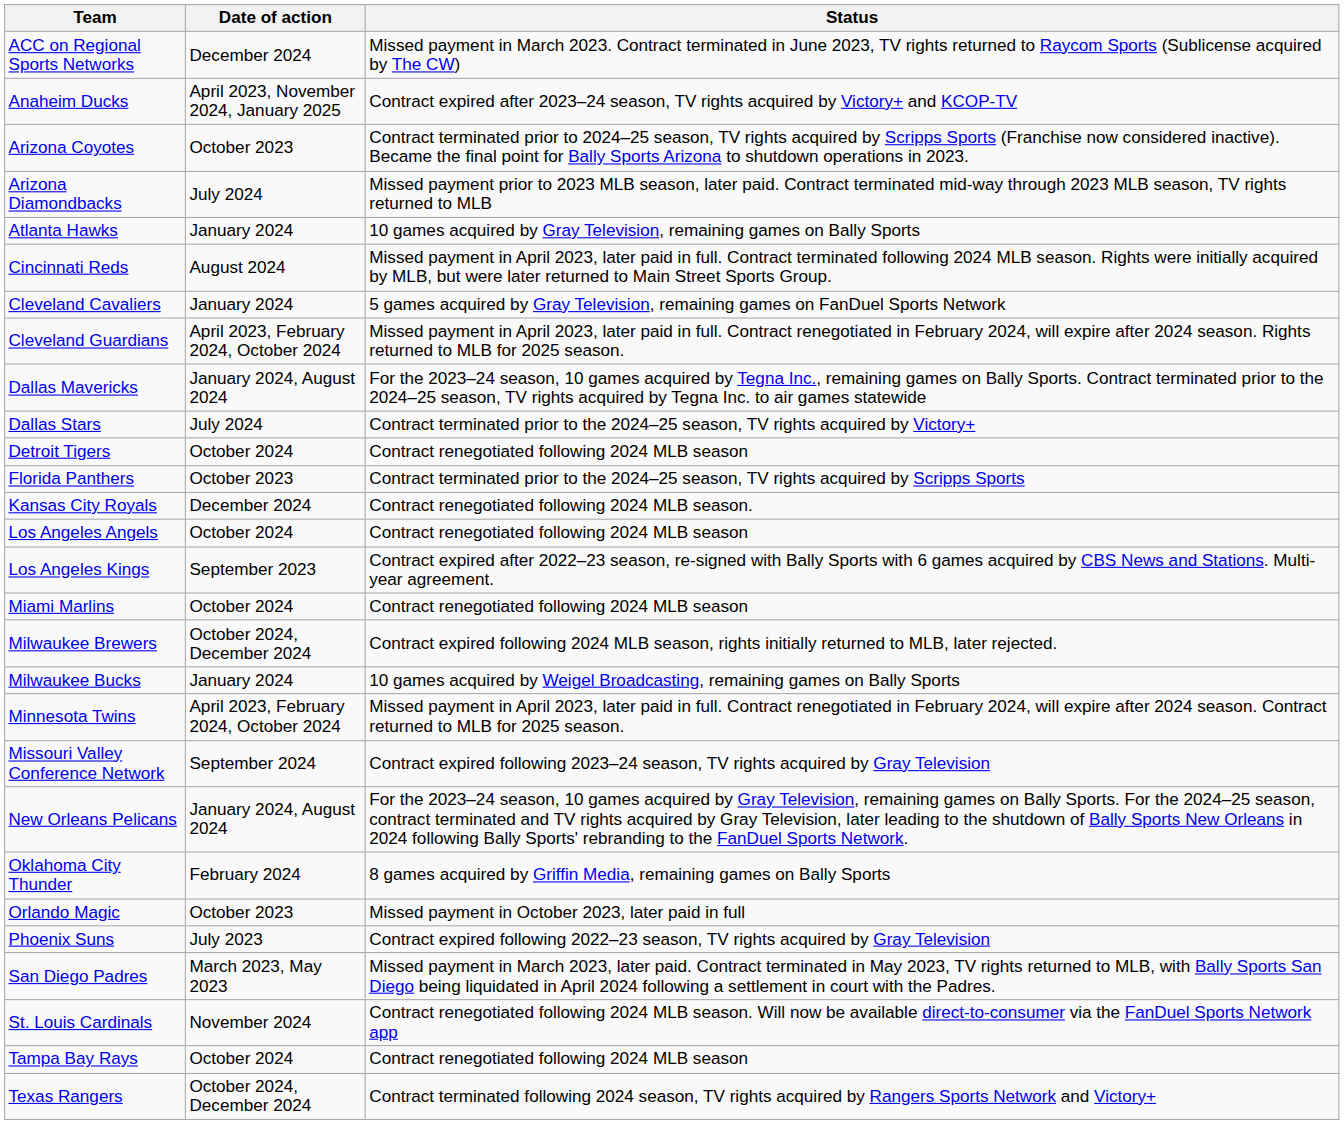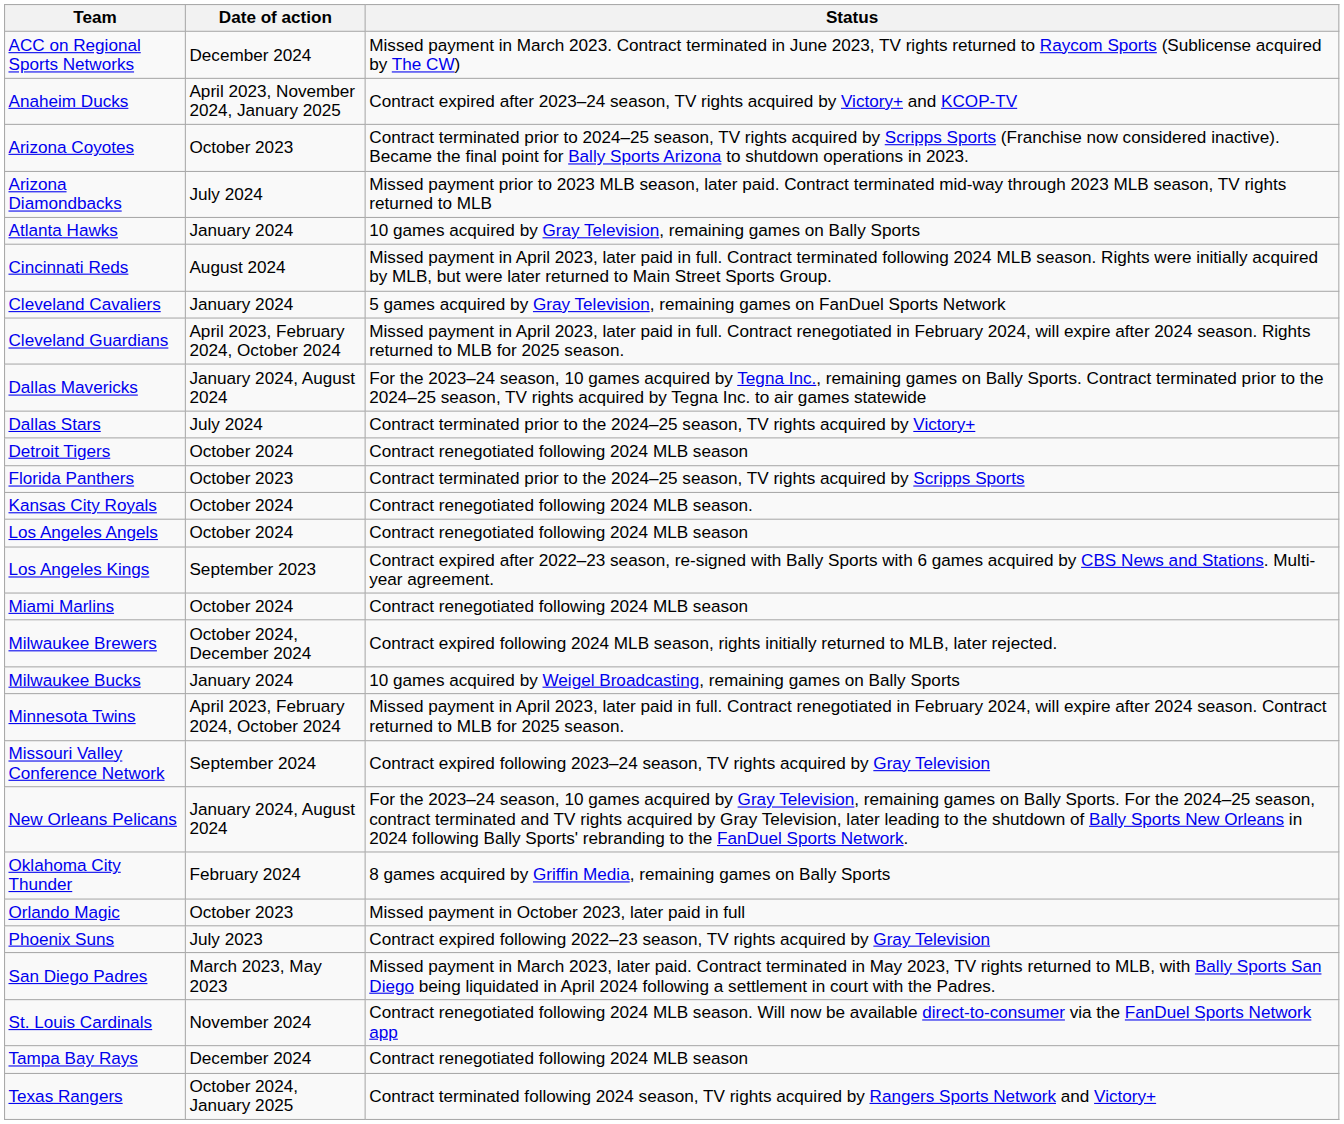 <table class="wikitable sortable">
 <tr>
 <th>Team</th>
 <th>Date of action</th>
 <th>Status</th>
 </tr>
 <tr>
 <td><a href='#'>ACC on Regional Sports Networks</a></td>
 <td>December 2024</td>
 <td>Missed payment in March 2023. Contract terminated in June 2023, TV rights returned to <a href='#'>Raycom Sports</a> (Sublicense acquired by <a href='#'>The CW</a>)</td>
 </tr>
 <tr>
 <td><a href='#'>Anaheim Ducks</a></td>
 <td>April 2023, November 2024, January 2025</td>
 <td>Contract expired after 2023–24 season, TV rights acquired by <a href='#'>Victory+</a> and <a href='#'>KCOP-TV</a></td>
 </tr>
 <tr>
 <td><a href='#'>Arizona Coyotes</a></td>
 <td>October 2023</td>
 <td>Contract terminated prior to 2024–25 season, TV rights acquired by <a href='#'>Scripps Sports</a> (Franchise now considered inactive). Became the final point for <a href='#'>Bally Sports Arizona</a> to shutdown operations in 2023.</td>
 </tr>
 <tr>
 <td><a href='#'>Arizona Diamondbacks</a></td>
 <td>July 2024</td>
 <td>Missed payment prior to 2023 MLB season, later paid. Contract terminated mid-way through 2023 MLB season, TV rights returned to MLB</td>
 </tr>
 <tr>
 <td><a href='#'>Atlanta Hawks</a></td>
 <td>January 2024</td>
 <td>10 games acquired by <a href='#'>Gray Television</a>, remaining games on Bally Sports</td>
 </tr>
 <tr>
 <td><a href='#'>Cincinnati Reds</a></td>
 <td>August 2024</td>
 <td>Missed payment in April 2023, later paid in full. Contract terminated following 2024 MLB season. Rights were initially acquired by MLB, but were later returned to Main Street Sports Group. </td>
 </tr>
 <tr>
 <td><a href='#'>Cleveland Cavaliers</a></td>
 <td>January 2024</td>
 <td>5 games acquired by <a href='#'>Gray Television</a>, remaining games on FanDuel Sports Network</td>
 </tr>
 <tr>
 <td><a href='#'>Cleveland Guardians</a></td>
 <td>April 2023, February 2024, October 2024</td>
 <td>Missed payment in April 2023, later paid in full. Contract renegotiated in February 2024, will expire after 2024 season. Rights returned to MLB for 2025 season.</td>
 </tr>
 <tr>
 <td><a href='#'>Dallas Mavericks</a></td>
 <td>January 2024, August 2024</td>
 <td>For the 2023–24 season, 10 games acquired by <a href='#'>Tegna Inc.</a>, remaining games on Bally Sports. Contract terminated prior to the 2024–25 season, TV rights acquired by Tegna Inc. to air games statewide</td>
 </tr>
 <tr>
 <td><a href='#'>Dallas Stars</a></td>
 <td>July 2024</td>
 <td>Contract terminated prior to the 2024–25 season, TV rights acquired by <a href='#'>Victory+</a></td>
 </tr>
 <tr>
 <td><a href='#'>Detroit Tigers</a></td>
 <td>October 2024</td>
 <td>Contract renegotiated following 2024 MLB season</td>
 </tr>
 <tr>
 <td><a href='#'>Florida Panthers</a></td>
 <td>October 2023</td>
 <td>Contract terminated prior to the 2024–25 season, TV rights acquired by <a href='#'>Scripps Sports</a></td>
 </tr>
 <tr>
 <td><a href='#'>Kansas City Royals</a></td>
-<td>December 2024</td>
+<td>October 2024</td>
 <td>Contract renegotiated following 2024 MLB season.</td>
 </tr>
 <tr>
 <td><a href='#'>Los Angeles Angels</a></td>
 <td>October 2024</td>
 <td>Contract renegotiated following 2024 MLB season</td>
 </tr>
 <tr>
 <td><a href='#'>Los Angeles Kings</a></td>
 <td>September 2023</td>
 <td>Contract expired after 2022–23 season, re-signed with Bally Sports with 6 games acquired by <a href='#'>CBS News and Stations</a>. Multi-year agreement.</td>
 </tr>
 <tr>
 <td><a href='#'>Miami Marlins</a></td>
 <td>October 2024</td>
 <td>Contract renegotiated following 2024 MLB season</td>
 </tr>
 <tr>
 <td><a href='#'>Milwaukee Brewers</a></td>
 <td>October 2024, December 2024</td>
 <td>Contract expired following 2024 MLB season, rights initially returned to MLB, later rejected.</td>
 </tr>
 <tr>
 <td><a href='#'>Milwaukee Bucks</a></td>
 <td>January 2024</td>
 <td>10 games acquired by <a href='#'>Weigel Broadcasting</a>, remaining games on Bally Sports</td>
 </tr>
 <tr>
 <td><a href='#'>Minnesota Twins</a></td>
 <td>April 2023, February 2024, October 2024</td>
 <td>Missed payment in April 2023, later paid in full. Contract renegotiated in February 2024, will expire after 2024 season. Contract returned to MLB for 2025 season.</td>
 </tr>
 <tr>
 <td><a href='#'>Missouri Valley Conference Network</a></td>
 <td>September 2024</td>
 <td>Contract expired following 2023–24 season, TV rights acquired by <a href='#'>Gray Television</a></td>
 </tr>
 <tr>
 <td><a href='#'>New Orleans Pelicans</a></td>
 <td>January 2024, August 2024</td>
 <td>For the 2023–24 season, 10 games acquired by <a href='#'>Gray Television</a>, remaining games on Bally Sports. For the 2024–25 season, contract terminated and TV rights acquired by Gray Television, later leading to the shutdown of <a href='#'>Bally Sports New Orleans</a> in 2024 following Bally Sports' rebranding to the <a href='#'>FanDuel Sports Network</a>.</td>
 </tr>
 <tr>
 <td><a href='#'>Oklahoma City Thunder</a></td>
 <td>February 2024</td>
 <td>8 games acquired by <a href='#'>Griffin Media</a>, remaining games on Bally Sports</td>
 </tr>
 <tr>
 <td><a href='#'>Orlando Magic</a></td>
 <td>October 2023</td>
 <td>Missed payment in October 2023, later paid in full</td>
 </tr>
 <tr>
 <td><a href='#'>Phoenix Suns</a></td>
 <td>July 2023</td>
 <td>Contract expired following 2022–23 season, TV rights acquired by <a href='#'>Gray Television</a></td>
 </tr>
 <tr>
 <td><a href='#'>San Diego Padres</a></td>
 <td>March 2023, May 2023</td>
 <td>Missed payment in March 2023, later paid. Contract terminated in May 2023, TV rights returned to MLB, with <a href='#'>Bally Sports San Diego</a> being liquidated in April 2024 following a settlement in court with the Padres.</td>
 </tr>
 <tr>
 <td><a href='#'>St. Louis Cardinals</a></td>
 <td>November 2024</td>
 <td>Contract renegotiated following 2024 MLB season. Will now be available <a href='#'>direct-to-consumer</a> via the <a href='#'>FanDuel Sports Network app</a></td>
 </tr>
 <tr>
 <td><a href='#'>Tampa Bay Rays</a></td>
-<td>October 2024</td>
+<td>December 2024</td>
 <td>Contract renegotiated following 2024 MLB season</td>
 </tr>
 <tr>
 <td><a href='#'>Texas Rangers</a></td>
-<td>October 2024, December 2024</td>
+<td>October 2024, January 2025</td>
 <td>Contract terminated following 2024 season, TV rights acquired by <a href='#'>Rangers Sports Network</a> and <a href='#'>Victory+</a></td>
 </tr>
 </table>
